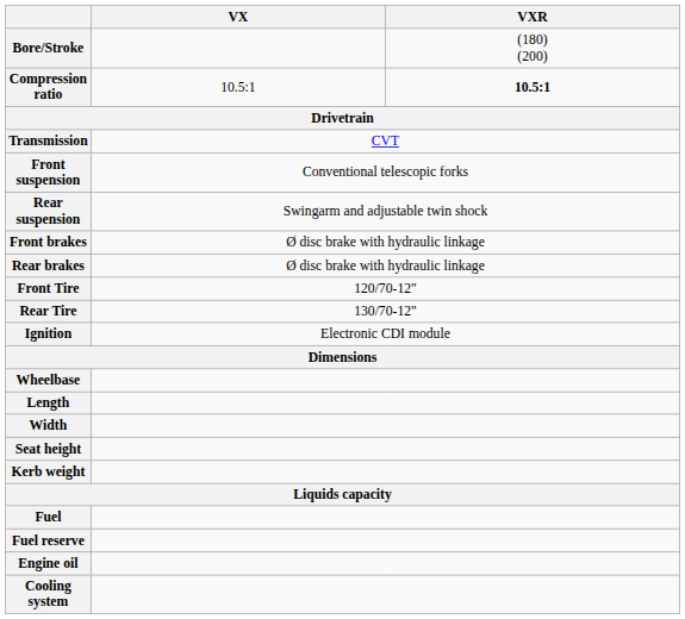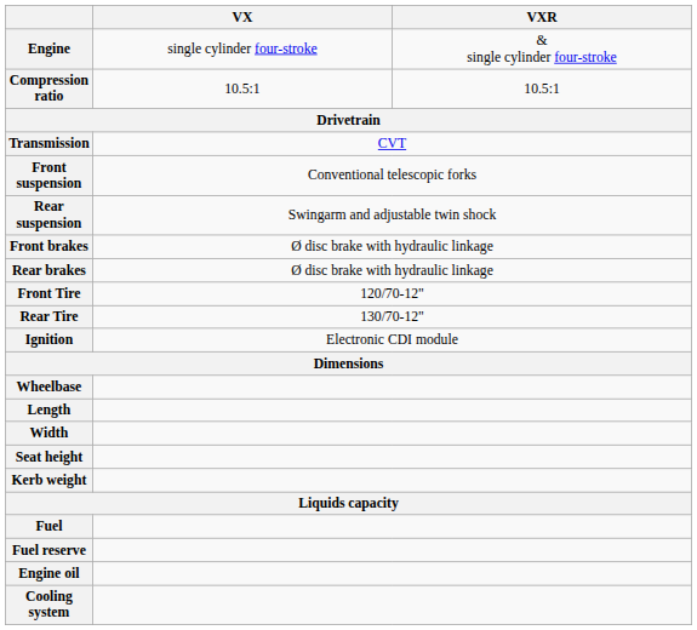 <table class="wikitable" align="center" style="max-width:700px; text-align:center; font-size: 90%;">
 <tr>
 <th></th>
 <th width="450">VX</th>
 <th width="450">VXR</th>
 </tr>
 <tr>
-<th>Bore/Stroke</th>
-<td colspan="1"></td>
-<td> (180)<br> (200)</td>
+<th>Engine</th>
+<td colspan="1"> single cylinder <a href='#'>four-stroke</a></td>
+<td> & <br>single cylinder <a href='#'>four-stroke</a></td>
 </tr>
 <tr>
 <th>Compression ratio</th>
 <td>10.5:1</td>
-<td><strong>10.5:1</strong></td>
+<td>10.5:1</td>
 </tr>
 <tr>
 <th colspan="3">Drivetrain</th>
 </tr>
 <tr>
 <th>Transmission</th>
 <td colspan="2"><a href='#'>CVT</a></td>
 </tr>
 <tr>
 <th>Front suspension</th>
 <td colspan="2">Conventional telescopic forks</td>
 </tr>
 <tr>
 <th>Rear suspension</th>
 <td colspan="2">Swingarm and adjustable twin shock</td>
 </tr>
 <tr>
 <th>Front brakes</th>
 <td colspan="2">Ø  disc brake with hydraulic linkage</td>
 </tr>
 <tr>
 <th>Rear brakes</th>
 <td colspan="2">Ø  disc brake with hydraulic linkage</td>
 </tr>
 <tr>
 <th>Front Tire</th>
 <td colspan="2">120/70-12"</td>
 </tr>
 <tr>
 <th>Rear Tire</th>
 <td colspan="2">130/70-12"</td>
 </tr>
 <tr>
 <th>Ignition</th>
 <td colspan="2">Electronic CDI module</td>
 </tr>
 <tr>
 <th colspan="3">Dimensions</th>
 </tr>
 <tr>
 <th>Wheelbase</th>
 <td colspan="2"></td>
 </tr>
 <tr>
 <th>Length</th>
 <td colspan="2"></td>
 </tr>
 <tr>
 <th>Width</th>
 <td colspan="2"></td>
 </tr>
 <tr>
 <th>Seat height</th>
 <td colspan="2"></td>
 </tr>
 <tr>
 <th>Kerb weight</th>
 <td colspan="2"></td>
 </tr>
 <tr>
 <th colspan="3">Liquids capacity</th>
 </tr>
 <tr>
 <th>Fuel</th>
 <td colspan="2"></td>
 </tr>
 <tr>
 <th>Fuel reserve</th>
 <td colspan="2"></td>
 </tr>
 <tr>
 <th>Engine oil</th>
 <td colspan="2"></td>
 </tr>
 <tr>
 <th>Cooling system</th>
 <td colspan="2"></td>
 </tr>
 </table>
